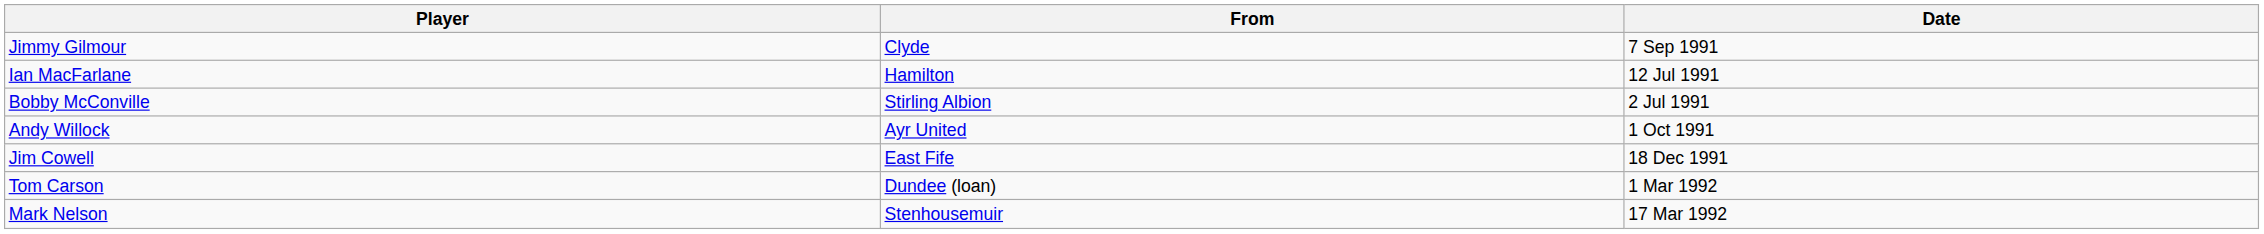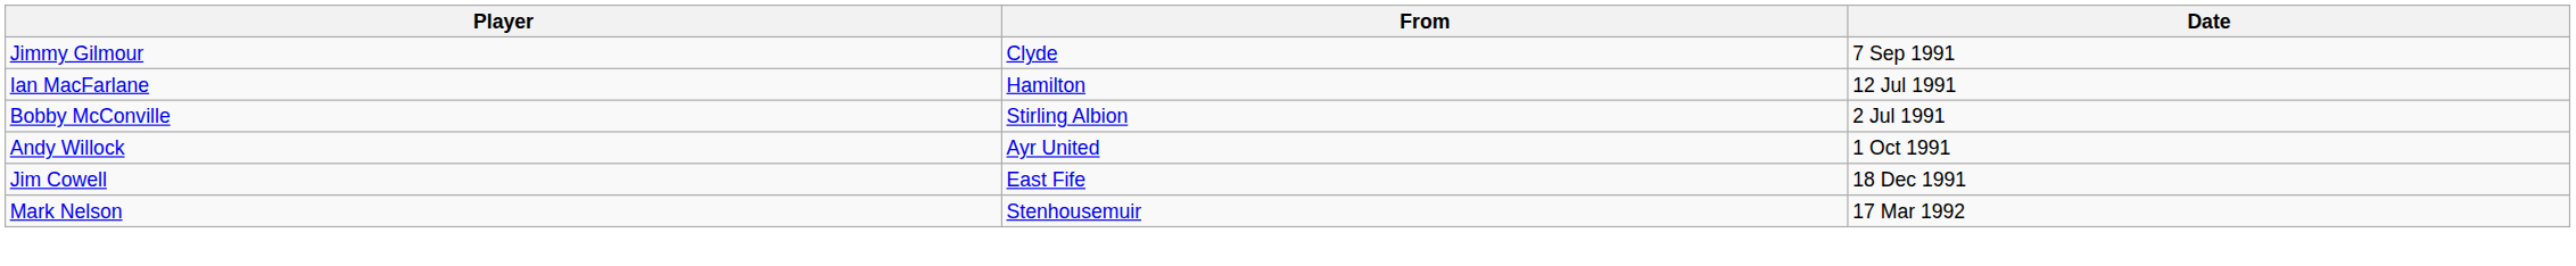 <table class="wikitable" style="text-align:center; font-size:95%;width:98%; text-align:left">
 <tr>
 <th>Player</th>
 <th>From</th>
 <th>Date</th>
 </tr>
 <tr>
 <td> <a href='#'>Jimmy Gilmour</a></td>
 <td> <a href='#'>Clyde</a></td>
 <td>7 Sep 1991</td>
 </tr>
 <tr>
 <td> <a href='#'>Ian MacFarlane</a></td>
 <td> <a href='#'>Hamilton</a></td>
 <td>12 Jul 1991</td>
 </tr>
 <tr>
 <td> <a href='#'>Bobby McConville</a></td>
 <td> <a href='#'>Stirling Albion</a></td>
 <td>2 Jul 1991</td>
 </tr>
 <tr>
 <td> <a href='#'>Andy Willock</a></td>
 <td> <a href='#'>Ayr United</a></td>
 <td>1 Oct 1991</td>
 </tr>
 <tr>
 <td> <a href='#'>Jim Cowell</a></td>
 <td> <a href='#'>East Fife</a></td>
 <td>18 Dec 1991</td>
 </tr>
 <tr>
-<td> <a href='#'>Tom Carson</a></td>
-<td> <a href='#'>Dundee</a> (loan)</td>
-<td>1 Mar 1992</td>
-</tr>
-<tr>
 <td> <a href='#'>Mark Nelson</a></td>
 <td> <a href='#'>Stenhousemuir</a></td>
 <td>17 Mar 1992</td>
 </tr>
 </table>
